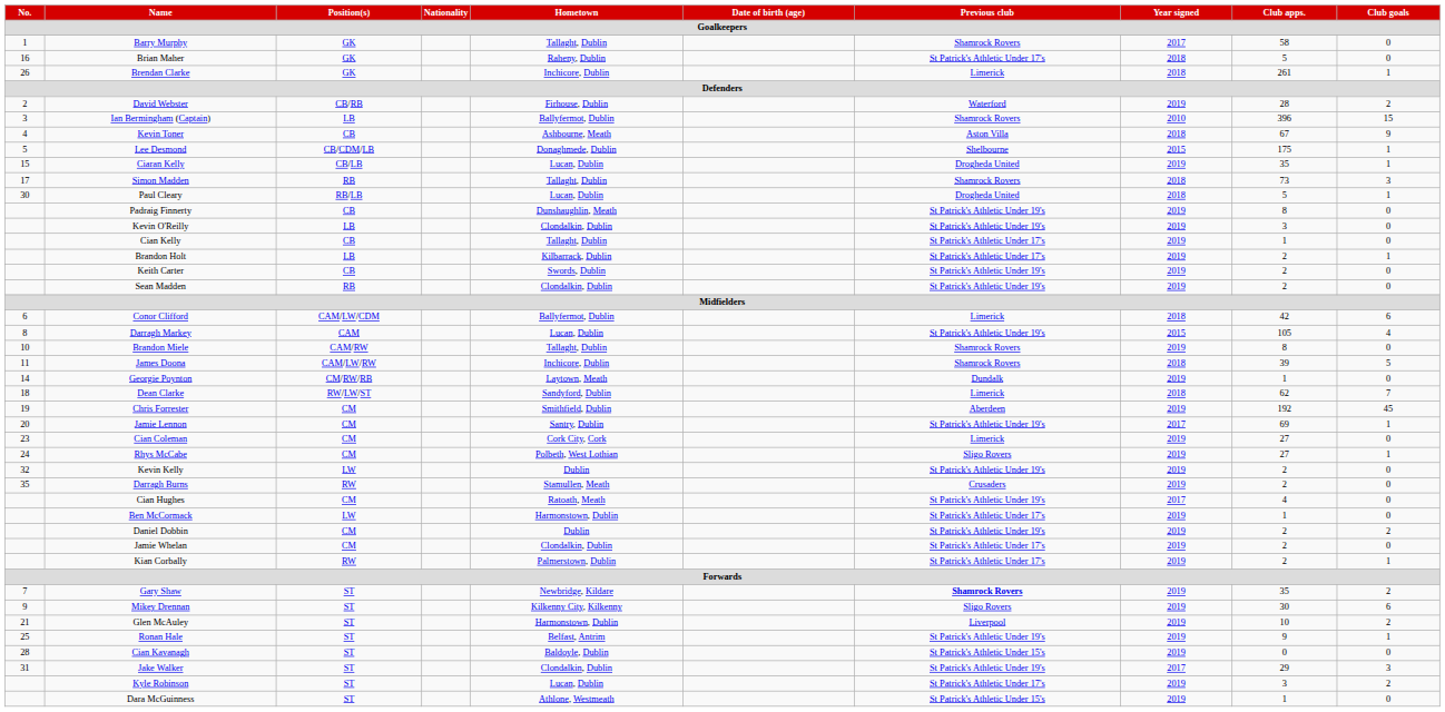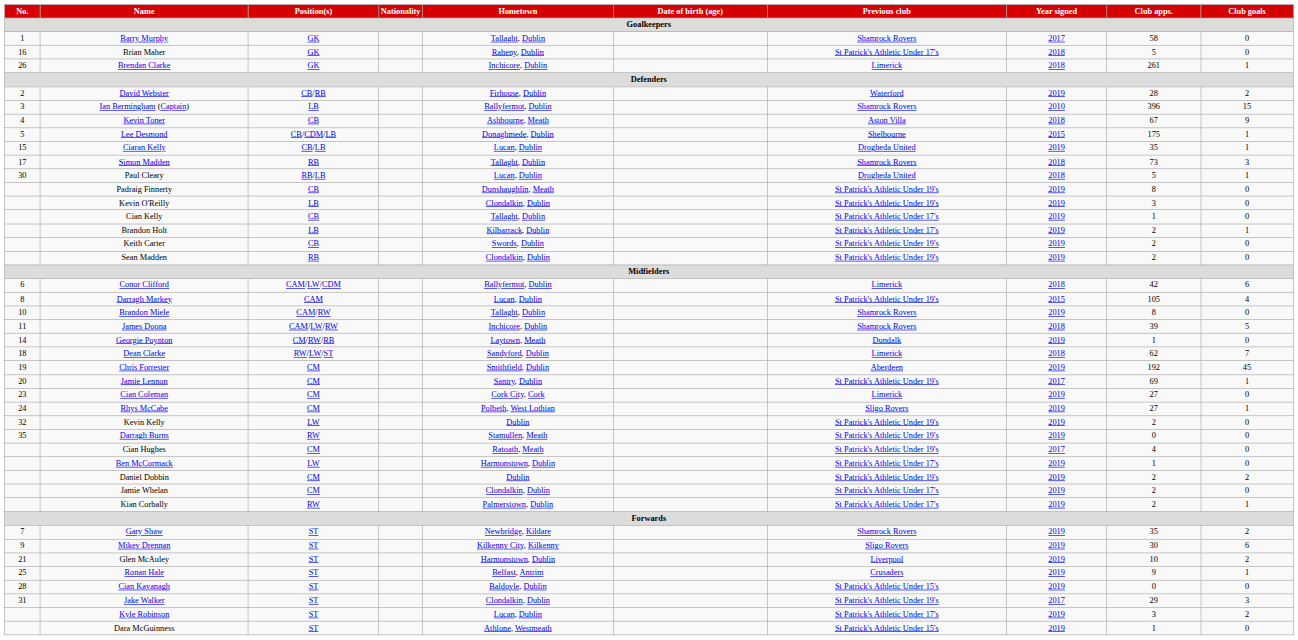 <table class="wikitable" style="text-align:center;font-size:80%;width:100%">
 <tr>
 <th style="background:#d50000;color:white">No.</th>
 <th style="background:#d50000;color:white">Name</th>
 <th style="background:#d50000;color:white">Position(s)</th>
 <th style="background:#d50000;color:white;width:55px">Nationality</th>
 <th style="background:#d50000;color:white">Hometown</th>
 <th style="background:#d50000;color:white">Date of birth (age)</th>
 <th style="background:#d50000;color:white">Previous club</th>
 <th style="background:#d50000;color:white">Year signed</th>
 <th style="background:#d50000;color:white">Club apps.</th>
 <th style="background:#d50000;color:white">Club goals</th>
 </tr>
 <tr>
 <th colspan="14" style="background:#dcdcdc">Goalkeepers</th>
 </tr>
 <tr>
 <td>1</td>
 <td><a href='#'>Barry Murphy</a></td>
 <td><a href='#'>GK</a></td>
 <td></td>
 <td><a href='#'>Tallaght</a>, <a href='#'>Dublin</a></td>
 <td></td>
 <td> <a href='#'>Shamrock Rovers</a></td>
 <td><a href='#'>2017</a></td>
 <td>58</td>
 <td>0</td>
 </tr>
 <tr>
 <td>16</td>
 <td>Brian Maher</td>
 <td><a href='#'>GK</a></td>
 <td></td>
 <td><a href='#'>Raheny</a>, <a href='#'>Dublin</a></td>
 <td></td>
 <td> <a href='#'>St Patrick's Athletic Under 17's</a></td>
 <td><a href='#'>2018</a></td>
 <td>5</td>
 <td>0</td>
 </tr>
 <tr>
 <td>26</td>
 <td><a href='#'>Brendan Clarke</a></td>
 <td><a href='#'>GK</a></td>
 <td></td>
 <td><a href='#'>Inchicore</a>, <a href='#'>Dublin</a></td>
 <td></td>
 <td> <a href='#'>Limerick</a></td>
 <td><a href='#'>2018</a></td>
 <td>261</td>
 <td>1</td>
 </tr>
 <tr>
 <th colspan="14" style="background:#dcdcdc">Defenders</th>
 </tr>
 <tr>
 <td>2</td>
 <td><a href='#'>David Webster</a></td>
 <td><a href='#'>CB</a>/<a href='#'>RB</a></td>
 <td></td>
 <td><a href='#'>Firhouse</a>, <a href='#'>Dublin</a></td>
 <td></td>
 <td> <a href='#'>Waterford</a></td>
 <td><a href='#'>2019</a></td>
 <td>28</td>
 <td>2</td>
 </tr>
 <tr>
 <td>3</td>
 <td><a href='#'>Ian Bermingham</a> (<a href='#'>Captain</a>)</td>
 <td><a href='#'>LB</a></td>
 <td></td>
 <td><a href='#'>Ballyfermot</a>, <a href='#'>Dublin</a></td>
 <td></td>
 <td> <a href='#'>Shamrock Rovers</a></td>
 <td><a href='#'>2010</a></td>
 <td>396</td>
 <td>15</td>
 </tr>
 <tr>
 <td>4</td>
 <td><a href='#'>Kevin Toner</a></td>
 <td><a href='#'>CB</a></td>
 <td></td>
 <td><a href='#'>Ashbourne</a>, <a href='#'>Meath</a></td>
 <td></td>
 <td> <a href='#'>Aston Villa</a></td>
 <td><a href='#'>2018</a></td>
 <td>67</td>
 <td>9</td>
 </tr>
 <tr>
 <td>5</td>
 <td><a href='#'>Lee Desmond</a></td>
 <td><a href='#'>CB</a>/<a href='#'>CDM</a>/<a href='#'>LB</a></td>
 <td></td>
 <td><a href='#'>Donaghmede</a>, <a href='#'>Dublin</a></td>
 <td></td>
 <td> <a href='#'>Shelbourne</a></td>
 <td><a href='#'>2015</a></td>
 <td>175</td>
 <td>1</td>
 </tr>
 <tr>
 <td>15</td>
 <td><a href='#'>Ciaran Kelly</a></td>
 <td><a href='#'>CB</a>/<a href='#'>LB</a></td>
 <td></td>
 <td><a href='#'>Lucan</a>, <a href='#'>Dublin</a></td>
 <td></td>
 <td> <a href='#'>Drogheda United</a></td>
 <td><a href='#'>2019</a></td>
 <td>35</td>
 <td>1</td>
 </tr>
 <tr>
 <td>17</td>
 <td><a href='#'>Simon Madden</a></td>
 <td><a href='#'>RB</a></td>
 <td></td>
 <td><a href='#'>Tallaght</a>, <a href='#'>Dublin</a></td>
 <td></td>
 <td> <a href='#'>Shamrock Rovers</a></td>
 <td><a href='#'>2018</a></td>
 <td>73</td>
 <td>3</td>
 </tr>
 <tr>
 <td>30</td>
 <td>Paul Cleary</td>
 <td><a href='#'>RB</a>/<a href='#'>LB</a></td>
 <td></td>
 <td><a href='#'>Lucan</a>, <a href='#'>Dublin</a></td>
 <td></td>
 <td> <a href='#'>Drogheda United</a></td>
 <td><a href='#'>2018</a></td>
 <td>5</td>
 <td>1</td>
 </tr>
 <tr>
 <td></td>
 <td>Padraig Finnerty</td>
 <td><a href='#'>CB</a></td>
 <td></td>
 <td><a href='#'>Dunshaughlin</a>, <a href='#'>Meath</a></td>
 <td></td>
 <td> <a href='#'>St Patrick's Athletic Under 19's</a></td>
 <td><a href='#'>2019</a></td>
 <td>8</td>
 <td>0</td>
 </tr>
 <tr>
 <td></td>
 <td>Kevin O'Reilly</td>
 <td><a href='#'>LB</a></td>
 <td></td>
 <td><a href='#'>Clondalkin</a>, <a href='#'>Dublin</a></td>
 <td></td>
 <td> <a href='#'>St Patrick's Athletic Under 19's</a></td>
 <td><a href='#'>2019</a></td>
 <td>3</td>
 <td>0</td>
 </tr>
 <tr>
 <td></td>
 <td>Cian Kelly</td>
 <td><a href='#'>CB</a></td>
 <td></td>
 <td><a href='#'>Tallaght</a>, <a href='#'>Dublin</a></td>
 <td></td>
 <td> <a href='#'>St Patrick's Athletic Under 17's</a></td>
 <td><a href='#'>2019</a></td>
 <td>1</td>
 <td>0</td>
 </tr>
 <tr>
 <td></td>
 <td>Brandon Holt</td>
 <td><a href='#'>LB</a></td>
 <td></td>
 <td><a href='#'>Kilbarrack</a>, <a href='#'>Dublin</a></td>
 <td></td>
 <td> <a href='#'>St Patrick's Athletic Under 17's</a></td>
 <td><a href='#'>2019</a></td>
 <td>2</td>
 <td>1</td>
 </tr>
 <tr>
 <td></td>
 <td>Keith Carter</td>
 <td><a href='#'>CB</a></td>
 <td></td>
 <td><a href='#'>Swords</a>, <a href='#'>Dublin</a></td>
 <td></td>
 <td> <a href='#'>St Patrick's Athletic Under 19's</a></td>
 <td><a href='#'>2019</a></td>
 <td>2</td>
 <td>0</td>
 </tr>
 <tr>
 <td></td>
 <td>Sean Madden</td>
 <td><a href='#'>RB</a></td>
 <td></td>
 <td><a href='#'>Clondalkin</a>, <a href='#'>Dublin</a></td>
 <td></td>
 <td> <a href='#'>St Patrick's Athletic Under 19's</a></td>
 <td><a href='#'>2019</a></td>
 <td>2</td>
 <td>0</td>
 </tr>
 <tr>
 <th colspan="14" style="background:#dcdcdc">Midfielders</th>
 </tr>
 <tr>
 <td>6</td>
 <td><a href='#'>Conor Clifford</a></td>
 <td><a href='#'>CAM</a>/<a href='#'>LW</a>/<a href='#'>CDM</a></td>
 <td></td>
 <td><a href='#'>Ballyfermot</a>, <a href='#'>Dublin</a></td>
 <td></td>
 <td> <a href='#'>Limerick</a></td>
 <td><a href='#'>2018</a></td>
 <td>42</td>
 <td>6</td>
 </tr>
 <tr>
 <td>8</td>
 <td><a href='#'>Darragh Markey</a></td>
 <td><a href='#'>CAM</a></td>
 <td></td>
 <td><a href='#'>Lucan</a>, <a href='#'>Dublin</a></td>
 <td></td>
 <td> <a href='#'>St Patrick's Athletic Under 19's</a></td>
 <td><a href='#'>2015</a></td>
 <td>105</td>
 <td>4</td>
 </tr>
 <tr>
 <td>10</td>
 <td><a href='#'>Brandon Miele</a></td>
 <td><a href='#'>CAM</a>/<a href='#'>RW</a></td>
 <td></td>
 <td><a href='#'>Tallaght</a>, <a href='#'>Dublin</a></td>
 <td></td>
 <td> <a href='#'>Shamrock Rovers</a></td>
 <td><a href='#'>2019</a></td>
 <td>8</td>
 <td>0</td>
 </tr>
 <tr>
 <td>11</td>
 <td><a href='#'>James Doona</a></td>
 <td><a href='#'>CAM</a>/<a href='#'>LW</a>/<a href='#'>RW</a></td>
 <td></td>
 <td><a href='#'>Inchicore</a>, <a href='#'>Dublin</a></td>
 <td></td>
 <td> <a href='#'>Shamrock Rovers</a></td>
 <td><a href='#'>2018</a></td>
 <td>39</td>
 <td>5</td>
 </tr>
 <tr>
 <td>14</td>
 <td><a href='#'>Georgie Poynton</a></td>
 <td><a href='#'>CM</a>/<a href='#'>RW</a>/<a href='#'>RB</a></td>
 <td></td>
 <td><a href='#'>Laytown</a>, <a href='#'>Meath</a></td>
 <td></td>
 <td> <a href='#'>Dundalk</a></td>
 <td><a href='#'>2019</a></td>
 <td>1</td>
 <td>0</td>
 </tr>
 <tr>
 <td>18</td>
 <td><a href='#'>Dean Clarke</a></td>
 <td><a href='#'>RW</a>/<a href='#'>LW</a>/<a href='#'>ST</a></td>
 <td></td>
 <td><a href='#'>Sandyford</a>, <a href='#'>Dublin</a></td>
 <td></td>
 <td> <a href='#'>Limerick</a></td>
 <td><a href='#'>2018</a></td>
 <td>62</td>
 <td>7</td>
 </tr>
 <tr>
 <td>19</td>
 <td><a href='#'>Chris Forrester</a></td>
 <td><a href='#'>CM</a></td>
 <td></td>
 <td><a href='#'>Smithfield</a>, <a href='#'>Dublin</a></td>
 <td></td>
 <td> <a href='#'>Aberdeen</a></td>
 <td><a href='#'>2019</a></td>
 <td>192</td>
 <td>45</td>
 </tr>
 <tr>
 <td>20</td>
 <td><a href='#'>Jamie Lennon</a></td>
 <td><a href='#'>CM</a></td>
 <td></td>
 <td><a href='#'>Santry</a>, <a href='#'>Dublin</a></td>
 <td></td>
 <td> <a href='#'>St Patrick's Athletic Under 19's</a></td>
 <td><a href='#'>2017</a></td>
 <td>69</td>
 <td>1</td>
 </tr>
 <tr>
 <td>23</td>
 <td><a href='#'>Cian Coleman</a></td>
 <td><a href='#'>CM</a></td>
 <td></td>
 <td><a href='#'>Cork City</a>, <a href='#'>Cork</a></td>
 <td></td>
 <td> <a href='#'>Limerick</a></td>
 <td><a href='#'>2019</a></td>
 <td>27</td>
 <td>0</td>
 </tr>
 <tr>
 <td>24</td>
 <td><a href='#'>Rhys McCabe</a></td>
 <td><a href='#'>CM</a></td>
 <td></td>
 <td><a href='#'>Polbeth</a>, <a href='#'>West Lothian</a></td>
 <td></td>
 <td> <a href='#'>Sligo Rovers</a></td>
 <td><a href='#'>2019</a></td>
 <td>27</td>
 <td>1</td>
 </tr>
 <tr>
 <td>32</td>
 <td>Kevin Kelly</td>
 <td><a href='#'>LW</a></td>
 <td></td>
 <td><a href='#'>Dublin</a></td>
 <td></td>
 <td> <a href='#'>St Patrick's Athletic Under 19's</a></td>
 <td><a href='#'>2019</a></td>
 <td>2</td>
 <td>0</td>
 </tr>
 <tr>
 <td>35</td>
 <td><a href='#'>Darragh Burns</a></td>
 <td><a href='#'>RW</a></td>
 <td></td>
 <td><a href='#'>Stamullen</a>, <a href='#'>Meath</a></td>
 <td></td>
-<td> <a href='#'>Crusaders</a></td>
+<td> <a href='#'>St Patrick's Athletic Under 19's</a></td>
 <td><a href='#'>2019</a></td>
-<td>2</td>
+<td>0</td>
 <td>0</td>
 </tr>
 <tr>
 <td></td>
 <td>Cian Hughes</td>
 <td><a href='#'>CM</a></td>
 <td></td>
 <td><a href='#'>Ratoath</a>, <a href='#'>Meath</a></td>
 <td></td>
 <td> <a href='#'>St Patrick's Athletic Under 19's</a></td>
 <td><a href='#'>2017</a></td>
 <td>4</td>
 <td>0</td>
 </tr>
 <tr>
 <td></td>
 <td><a href='#'>Ben McCormack</a></td>
 <td><a href='#'>LW</a></td>
 <td></td>
 <td><a href='#'>Harmonstown</a>, <a href='#'>Dublin</a></td>
 <td></td>
 <td> <a href='#'>St Patrick's Athletic Under 17's</a></td>
 <td><a href='#'>2019</a></td>
 <td>1</td>
 <td>0</td>
 </tr>
 <tr>
 <td></td>
 <td>Daniel Dobbin</td>
 <td><a href='#'>CM</a></td>
 <td></td>
 <td><a href='#'>Dublin</a></td>
 <td></td>
 <td> <a href='#'>St Patrick's Athletic Under 19's</a></td>
 <td><a href='#'>2019</a></td>
 <td>2</td>
 <td>2</td>
 </tr>
 <tr>
 <td></td>
 <td>Jamie Whelan</td>
 <td><a href='#'>CM</a></td>
 <td></td>
 <td><a href='#'>Clondalkin</a>, <a href='#'>Dublin</a></td>
 <td></td>
 <td> <a href='#'>St Patrick's Athletic Under 17's</a></td>
 <td><a href='#'>2019</a></td>
 <td>2</td>
 <td>0</td>
 </tr>
 <tr>
 <td></td>
 <td>Kian Corbally</td>
 <td><a href='#'>RW</a></td>
 <td></td>
 <td><a href='#'>Palmerstown</a>, <a href='#'>Dublin</a></td>
 <td></td>
 <td> <a href='#'>St Patrick's Athletic Under 17's</a></td>
 <td><a href='#'>2019</a></td>
 <td>2</td>
 <td>1</td>
 </tr>
 <tr>
 <th colspan="14" style="background:#dcdcdc">Forwards</th>
 </tr>
 <tr>
 <td>7</td>
 <td><a href='#'>Gary Shaw</a></td>
 <td><a href='#'>ST</a></td>
 <td></td>
 <td><a href='#'>Newbridge</a>, <a href='#'>Kildare</a></td>
 <td></td>
-<td><strong> <a href='#'>Shamrock Rovers</a></strong></td>
+<td> <a href='#'>Shamrock Rovers</a></td>
 <td><a href='#'>2019</a></td>
 <td>35</td>
 <td>2</td>
 </tr>
 <tr>
 <td>9</td>
 <td><a href='#'>Mikey Drennan</a></td>
 <td><a href='#'>ST</a></td>
 <td></td>
 <td><a href='#'>Kilkenny City</a>, <a href='#'>Kilkenny</a></td>
 <td></td>
 <td> <a href='#'>Sligo Rovers</a></td>
 <td><a href='#'>2019</a></td>
 <td>30</td>
 <td>6</td>
 </tr>
 <tr>
 <td>21</td>
 <td>Glen McAuley</td>
 <td><a href='#'>ST</a></td>
 <td></td>
 <td><a href='#'>Harmonstown</a>, <a href='#'>Dublin</a></td>
 <td></td>
 <td> <a href='#'>Liverpool</a></td>
 <td><a href='#'>2019</a></td>
 <td>10</td>
 <td>2</td>
 </tr>
 <tr>
 <td>25</td>
 <td><a href='#'>Ronan Hale</a></td>
 <td><a href='#'>ST</a></td>
 <td></td>
 <td><a href='#'>Belfast</a>, <a href='#'>Antrim</a></td>
 <td></td>
-<td> <a href='#'>St Patrick's Athletic Under 19's</a></td>
+<td> <a href='#'>Crusaders</a></td>
 <td><a href='#'>2019</a></td>
 <td>9</td>
 <td>1</td>
 </tr>
 <tr>
 <td>28</td>
 <td><a href='#'>Cian Kavanagh</a></td>
 <td><a href='#'>ST</a></td>
 <td></td>
 <td><a href='#'>Baldoyle</a>, <a href='#'>Dublin</a></td>
 <td></td>
 <td> <a href='#'>St Patrick's Athletic Under 15's</a></td>
 <td><a href='#'>2019</a></td>
 <td>0</td>
 <td>0</td>
 </tr>
 <tr>
 <td>31</td>
 <td><a href='#'>Jake Walker</a></td>
 <td><a href='#'>ST</a></td>
 <td></td>
 <td><a href='#'>Clondalkin</a>, <a href='#'>Dublin</a></td>
 <td></td>
 <td> <a href='#'>St Patrick's Athletic Under 19's</a></td>
 <td><a href='#'>2017</a></td>
 <td>29</td>
 <td>3</td>
 </tr>
 <tr>
 <td></td>
 <td><a href='#'>Kyle Robinson</a></td>
 <td><a href='#'>ST</a></td>
 <td></td>
 <td><a href='#'>Lucan</a>, <a href='#'>Dublin</a></td>
 <td></td>
 <td> <a href='#'>St Patrick's Athletic Under 17's</a></td>
 <td><a href='#'>2019</a></td>
 <td>3</td>
 <td>2</td>
 </tr>
 <tr>
 <td></td>
 <td>Dara McGuinness</td>
 <td><a href='#'>ST</a></td>
 <td></td>
 <td><a href='#'>Athlone</a>, <a href='#'>Westmeath</a></td>
 <td></td>
 <td> <a href='#'>St Patrick's Athletic Under 15's</a></td>
 <td><a href='#'>2019</a></td>
 <td>1</td>
 <td>0</td>
 </tr>
 </table>
